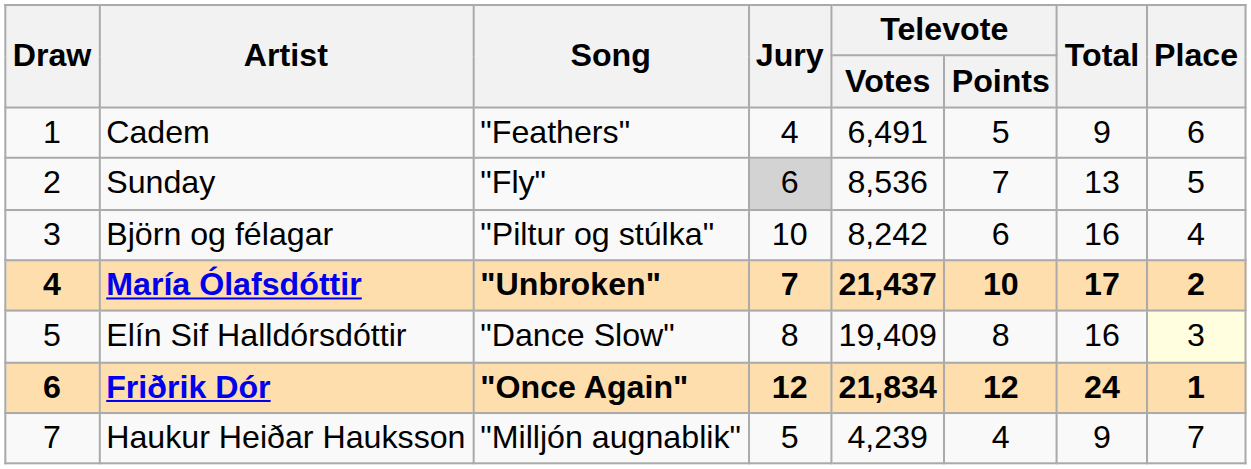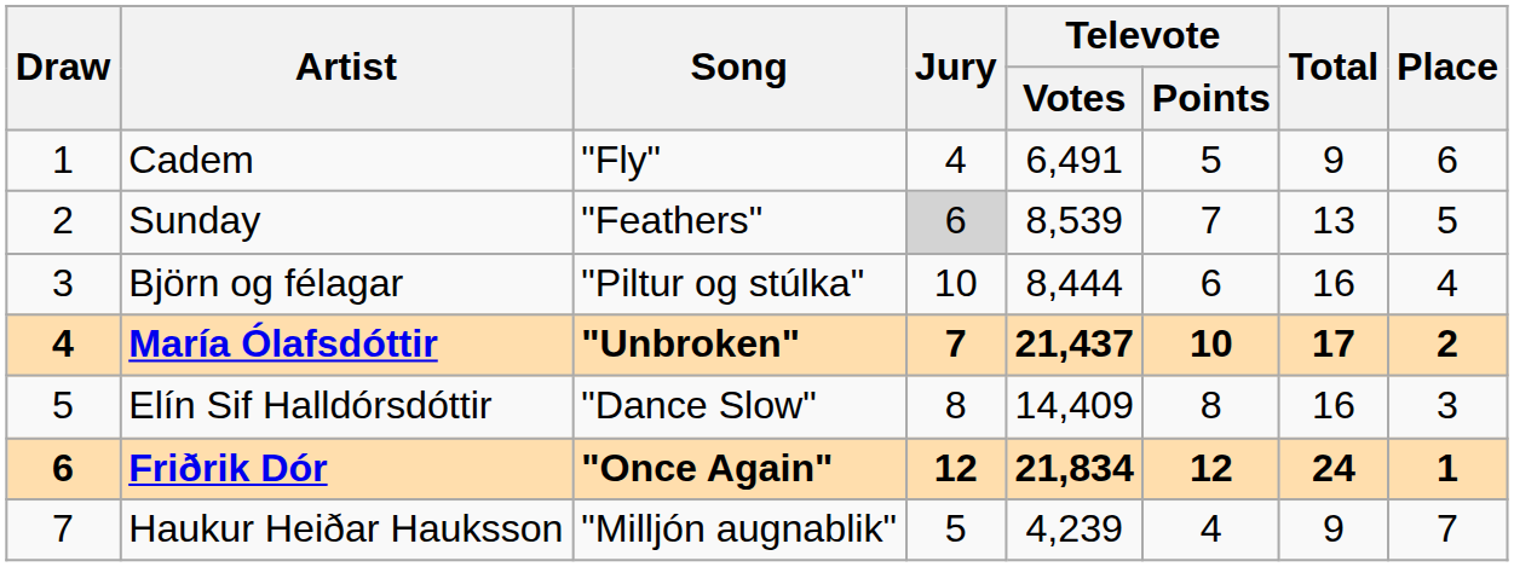 <table class="sortable wikitable" style="margin: 1em auto 1em auto; text-align:center">
 <tr>
 <th rowspan="2">Draw</th>
 <th rowspan="2">Artist</th>
 <th rowspan="2">Song</th>
 <th rowspan="2">Jury</th>
 <th colspan="2">Televote</th>
 <th rowspan="2">Total</th>
 <th rowspan="2">Place</th>
 </tr>
 <tr>
 <th>Votes</th>
 <th>Points</th>
 </tr>
 <tr>
 <td>1</td>
 <td align="left">Cadem</td>
-<td align="left">"Feathers"</td>
+<td align="left">"Fly"</td>
 <td>4</td>
 <td>6,491</td>
 <td>5</td>
 <td>9</td>
 <td>6</td>
 </tr>
 <tr>
 <td>2</td>
 <td align="left">Sunday</td>
-<td align="left">"Fly"</td>
+<td align="left">"Feathers"</td>
 <td style="background: lightgrey;">6</td>
-<td>8,536</td>
+<td>8,539</td>
 <td>7</td>
 <td>13</td>
 <td>5</td>
 </tr>
 <tr>
 <td>3</td>
 <td align="left">Björn og félagar</td>
 <td align="left">"Piltur og stúlka"</td>
 <td>10</td>
-<td>8,242</td>
+<td>8,444</td>
 <td>6</td>
 <td>16</td>
 <td>4</td>
 </tr>
 <tr style="font-weight:bold; background:navajowhite">
 <td>4</td>
 <td align="left"><a href='#'>María Ólafsdóttir</a></td>
 <td align="left">"Unbroken"</td>
 <td>7</td>
 <td>21,437</td>
 <td>10</td>
 <td>17</td>
 <td>2</td>
 </tr>
 <tr>
 <td>5</td>
 <td align="left">Elín Sif Halldórsdóttir</td>
 <td align="left">"Dance Slow"</td>
 <td>8</td>
-<td>19,409</td>
+<td>14,409</td>
 <td>8</td>
 <td>16</td>
-<td style="background: lightyellow;">3</td>
+<td>3</td>
 </tr>
 <tr style="font-weight:bold; background:navajowhite">
 <td>6</td>
 <td align="left"><a href='#'>Friðrik Dór</a></td>
 <td align="left">"Once Again"</td>
 <td>12</td>
 <td>21,834</td>
 <td>12</td>
 <td>24</td>
 <td>1</td>
 </tr>
 <tr>
 <td>7</td>
 <td align="left">Haukur Heiðar Hauksson</td>
 <td align="left">"Milljón augnablik"</td>
 <td>5</td>
 <td>4,239</td>
 <td>4</td>
 <td>9</td>
 <td>7</td>
 </tr>
 </table>
